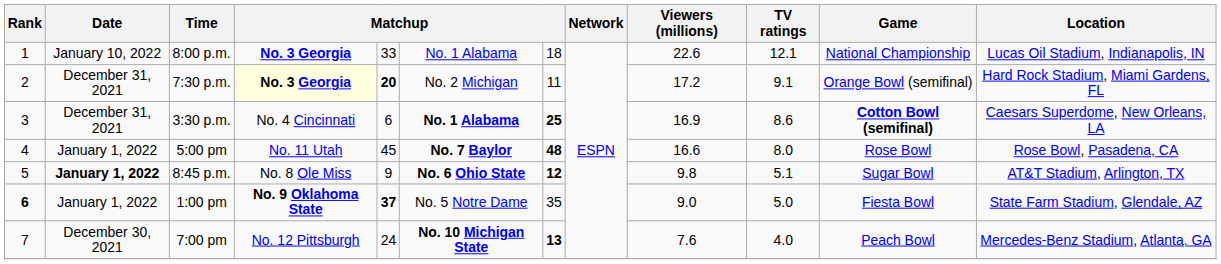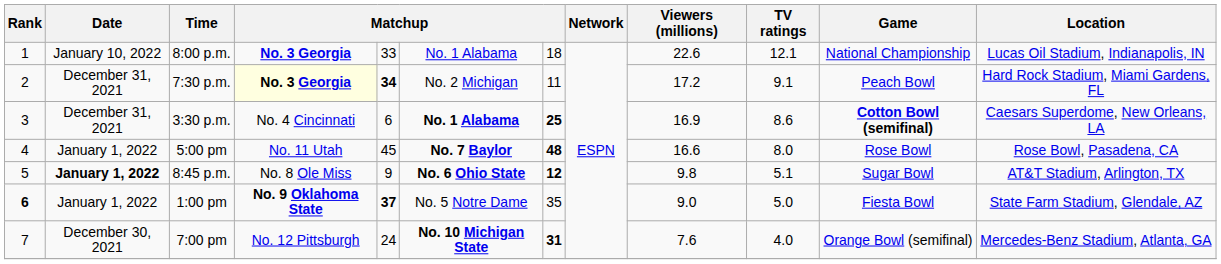 <table class="wikitable" style="text-align:center; font-size:90%">
 <tr>
 <th>Rank</th>
 <th>Date</th>
 <th>Time</th>
 <th colspan=4>Matchup</th>
 <th>Network</th>
 <th>Viewers (millions)</th>
 <th>TV ratings</th>
 <th>Game</th>
 <th>Location</th>
 </tr>
 <tr>
 <td>1</td>
 <td>January 10, 2022</td>
 <td>8:00 p.m.</td>
 <td><strong><a href='#'>No. 3 Georgia</a></strong></td>
 <td>33</td>
 <td><a href='#'>No. 1 Alabama</a></td>
 <td>18</td>
 <td rowspan="7"><a href='#'>ESPN</a></td>
 <td>22.6</td>
 <td>12.1</td>
 <td><a href='#'>National Championship</a></td>
 <td><a href='#'>Lucas Oil Stadium</a>, <a href='#'>Indianapolis, IN</a></td>
 </tr>
 <tr>
 <td>2</td>
 <td>December 31, 2021</td>
 <td>7:30 p.m.</td>
 <td style="background: lightyellow;"><strong>No. 3 <a href='#'>Georgia</a></strong></td>
-<td><strong>20</strong></td>
+<td><strong>34</strong></td>
 <td>No. 2 <a href='#'>Michigan</a></td>
 <td>11</td>
 <td>17.2</td>
 <td>9.1</td>
-<td><a href='#'>Orange Bowl</a> (semifinal)</td>
+<td><a href='#'>Peach Bowl</a></td>
 <td><a href='#'>Hard Rock Stadium</a>, <a href='#'>Miami Gardens, FL</a></td>
 </tr>
 <tr>
 <td>3</td>
 <td>December 31, 2021</td>
 <td>3:30 p.m.</td>
 <td>No. 4 <a href='#'>Cincinnati</a></td>
 <td>6</td>
 <td><strong>No. 1 <a href='#'>Alabama</a></strong></td>
 <td><strong>25</strong></td>
 <td>16.9</td>
 <td>8.6</td>
 <td><strong><a href='#'>Cotton Bowl</a> (semifinal)</strong></td>
 <td><a href='#'>Caesars Superdome</a>, <a href='#'>New Orleans, LA</a></td>
 </tr>
 <tr>
 <td>4</td>
 <td>January 1, 2022</td>
 <td>5:00 pm</td>
 <td><a href='#'>No. 11 Utah</a></td>
 <td>45</td>
 <td><strong>No. 7 <a href='#'>Baylor</a></strong></td>
 <td><strong>48</strong></td>
 <td>16.6</td>
 <td>8.0</td>
 <td><a href='#'>Rose Bowl</a></td>
 <td><a href='#'>Rose Bowl</a>, <a href='#'>Pasadena, CA</a></td>
 </tr>
 <tr>
 <td>5</td>
 <td><strong>January 1, 2022</strong></td>
 <td>8:45 p.m.</td>
 <td>No. 8 <a href='#'>Ole Miss</a></td>
 <td>9</td>
 <td><strong>No. 6 <a href='#'>Ohio State</a></strong></td>
 <td><strong>12</strong></td>
 <td>9.8</td>
 <td>5.1</td>
 <td><a href='#'>Sugar Bowl</a></td>
 <td><a href='#'>AT&T Stadium</a>, <a href='#'>Arlington, TX</a></td>
 </tr>
 <tr>
 <td><strong>6</strong></td>
 <td>January 1, 2022</td>
 <td>1:00 pm</td>
 <td><strong>No. 9 <a href='#'>Oklahoma State</a></strong></td>
 <td><strong>37</strong></td>
 <td>No. 5 <a href='#'>Notre Dame</a></td>
 <td>35</td>
 <td>9.0</td>
 <td>5.0</td>
 <td><a href='#'>Fiesta Bowl</a></td>
 <td><a href='#'>State Farm Stadium</a>, <a href='#'>Glendale, AZ</a></td>
 </tr>
 <tr>
 <td>7</td>
 <td>December 30, 2021</td>
 <td>7:00 pm</td>
 <td><a href='#'>No. 12 Pittsburgh</a></td>
 <td>24</td>
 <td><strong>No. 10 <a href='#'>Michigan State</a></strong></td>
-<td><strong>13</strong></td>
+<td><strong>31</strong></td>
 <td>7.6</td>
 <td>4.0</td>
-<td><a href='#'>Peach Bowl</a></td>
+<td><a href='#'>Orange Bowl</a> (semifinal)</td>
 <td><a href='#'>Mercedes-Benz Stadium</a>, <a href='#'>Atlanta, GA</a></td>
 </tr>
 <tr>
 </tr>
 </table>
